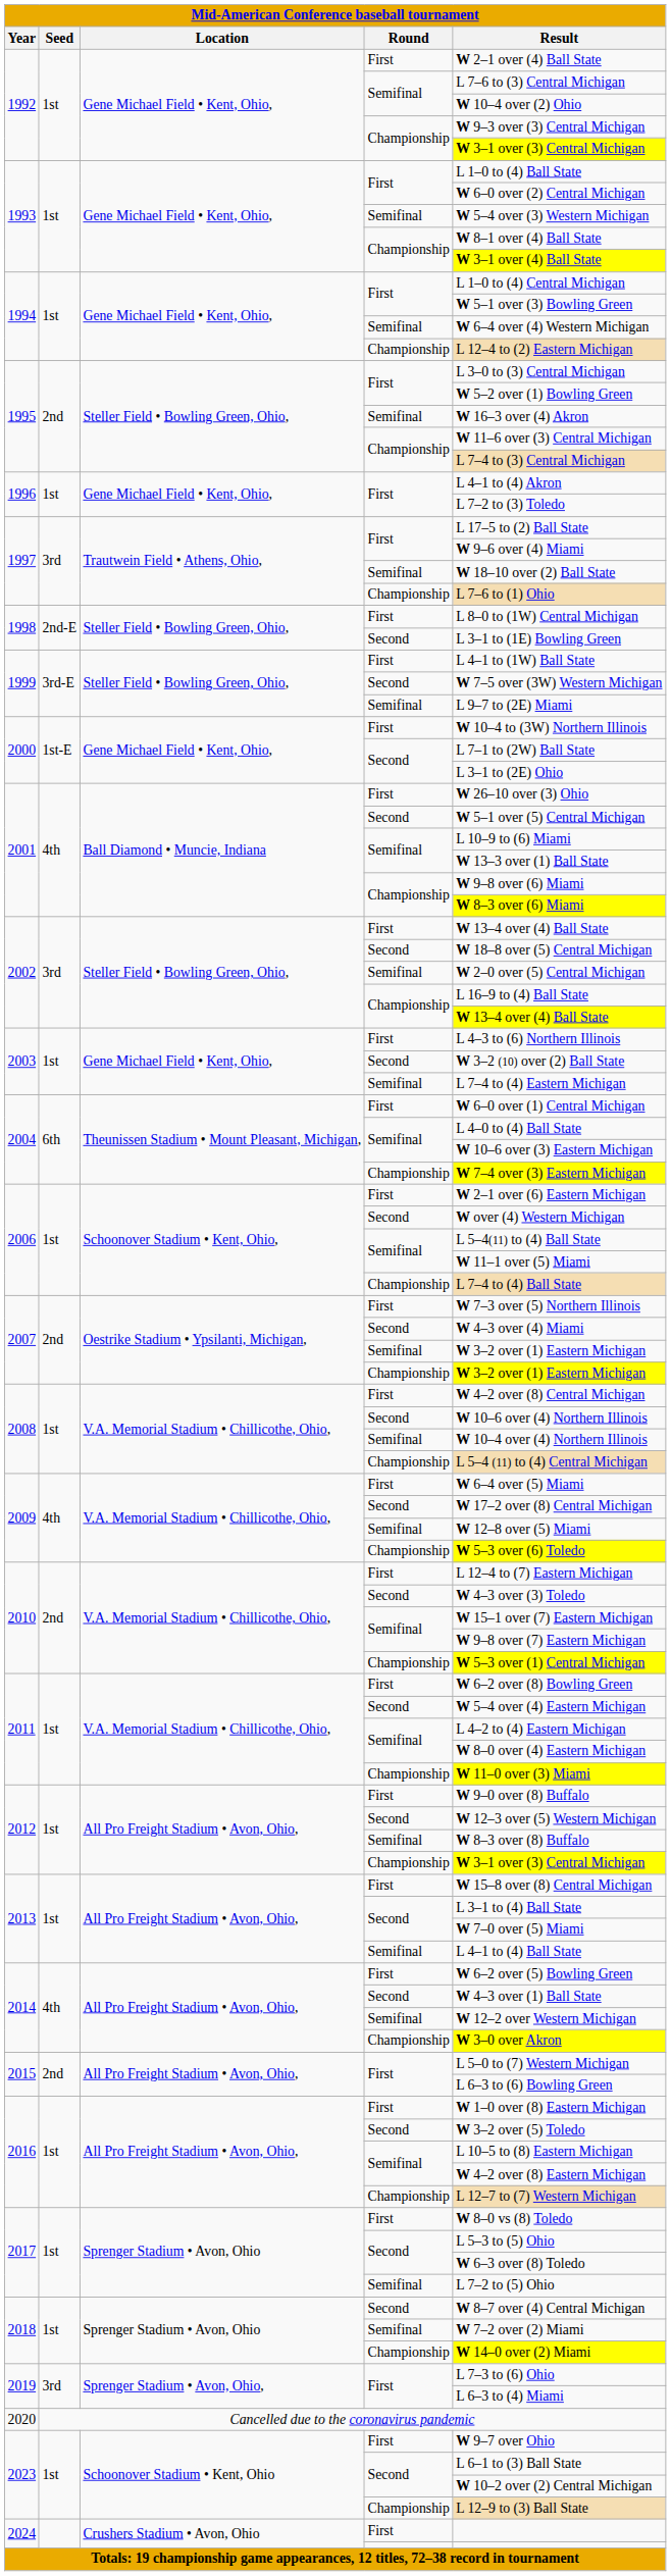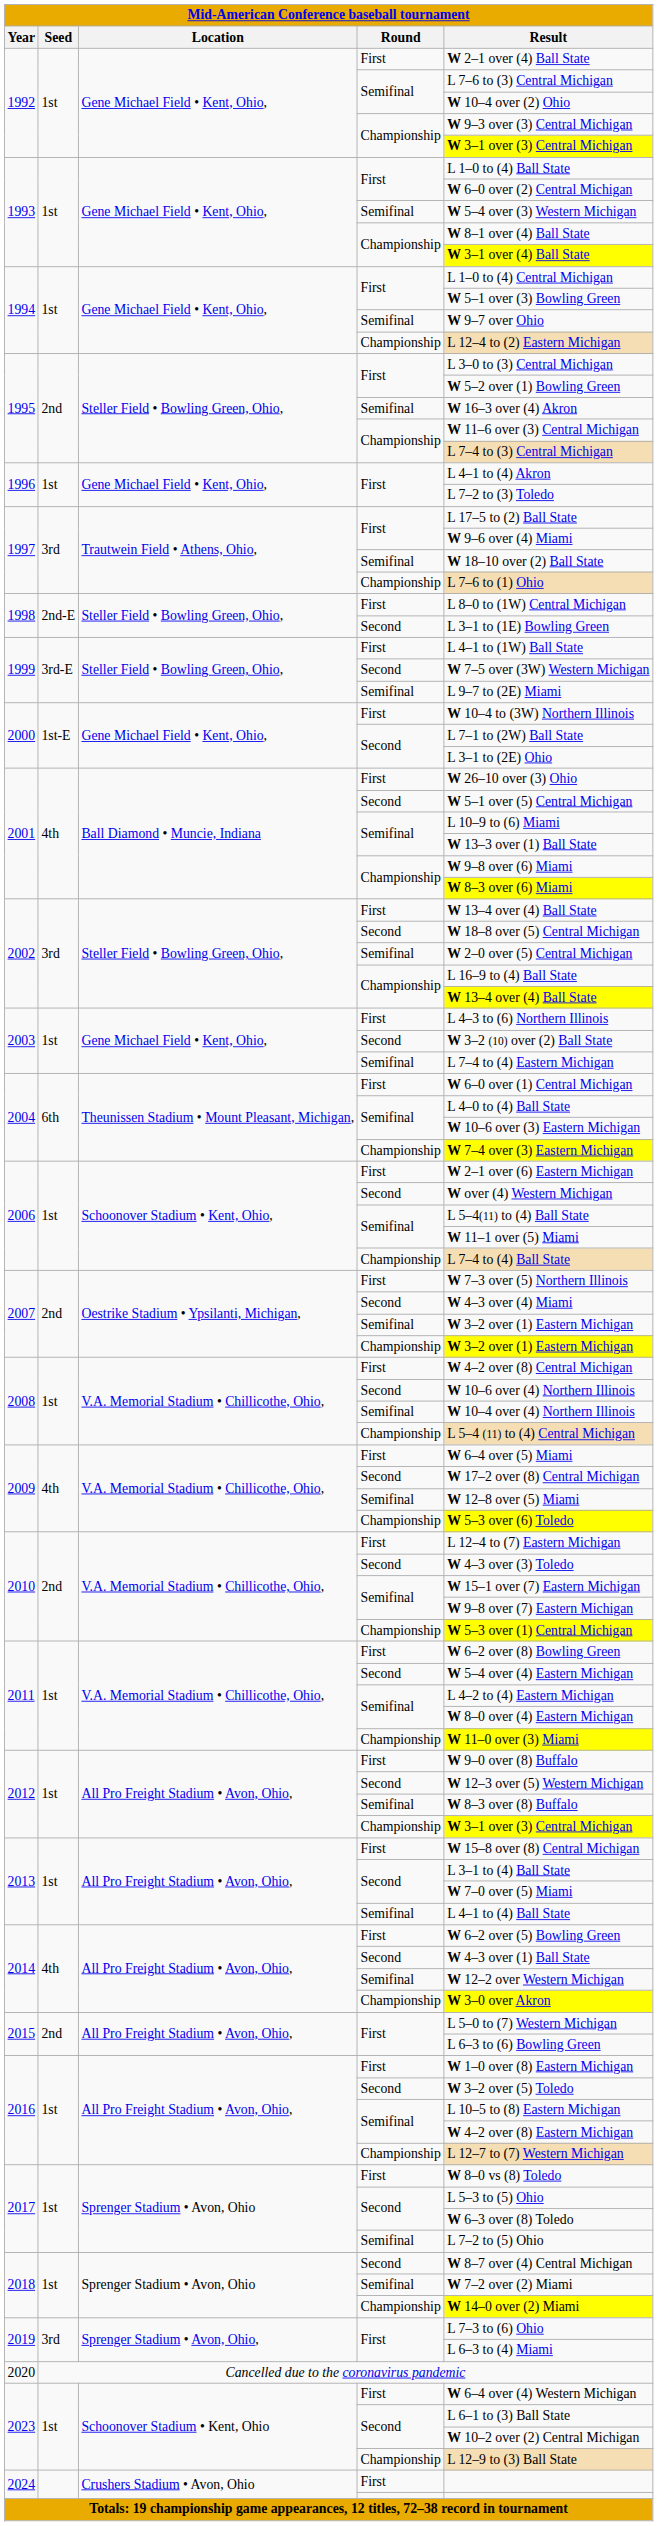 <table class="wikitable">
 <tr>
 <th colspan=6 style="background:#eaab00;"><a href='#'>Mid-American Conference baseball tournament</a></th>
 </tr>
 <tr>
 <th>Year</th>
 <th>Seed</th>
 <th>Location</th>
 <th>Round</th>
 <th>Result</th>
 </tr>
 <tr>
 <td rowspan="5"><a href='#'>1992</a></td>
 <td rowspan="5">1st</td>
 <td rowspan="5"><a href='#'>Gene Michael Field</a> • <a href='#'>Kent, Ohio</a>,</td>
 <td>First</td>
 <td><strong>W</strong> 2–1 over (4) <a href='#'>Ball State</a></td>
 </tr>
 <tr>
 <td rowspan=2>Semifinal</td>
 <td>L 7–6 to (3) <a href='#'>Central Michigan</a></td>
 </tr>
 <tr>
 <td><strong>W</strong> 10–4 over (2) <a href='#'>Ohio</a></td>
 </tr>
 <tr>
 <td rowspan=2>Championship</td>
 <td><strong>W</strong> 9–3 over (3) <a href='#'>Central Michigan</a></td>
 </tr>
 <tr>
 <td style="background: yellow"><strong>W</strong> 3–1 over (3) <a href='#'>Central Michigan</a></td>
 </tr>
 <tr>
 <td rowspan="5"><a href='#'>1993</a></td>
 <td rowspan="5">1st</td>
 <td rowspan="5"><a href='#'>Gene Michael Field</a> • <a href='#'>Kent, Ohio</a>,</td>
 <td rowspan=2>First</td>
 <td>L 1–0 to (4) <a href='#'>Ball State</a></td>
 </tr>
 <tr>
 <td><strong>W</strong> 6–0 over (2) <a href='#'>Central Michigan</a></td>
 </tr>
 <tr>
 <td>Semifinal</td>
 <td><strong>W</strong> 5–4 over (3) <a href='#'>Western Michigan</a></td>
 </tr>
 <tr>
 <td rowspan=2>Championship</td>
 <td><strong>W</strong> 8–1 over (4) <a href='#'>Ball State</a></td>
 </tr>
 <tr>
 <td style="background: yellow"><strong>W</strong> 3–1 over (4) <a href='#'>Ball State</a></td>
 </tr>
 <tr>
 <td rowspan="4"><a href='#'>1994</a></td>
 <td rowspan="4">1st</td>
 <td rowspan="4"><a href='#'>Gene Michael Field</a> • <a href='#'>Kent, Ohio</a>,</td>
 <td rowspan=2>First</td>
 <td>L 1–0 to (4) <a href='#'>Central Michigan</a></td>
 </tr>
 <tr>
 <td><strong>W</strong> 5–1 over (3) <a href='#'>Bowling Green</a></td>
 </tr>
 <tr>
 <td>Semifinal</td>
-<td><strong>W</strong> 6–4 over (4) Western Michigan</td>
+<td><strong>W</strong> 9–7 over <a href='#'>Ohio</a></td>
 </tr>
 <tr>
 <td>Championship</td>
 <td style="background: wheat">L 12–4 to (2) <a href='#'>Eastern Michigan</a></td>
 </tr>
 <tr>
 <td rowspan="5"><a href='#'>1995</a></td>
 <td rowspan="5">2nd</td>
 <td rowspan="5"><a href='#'>Steller Field</a> • <a href='#'>Bowling Green, Ohio</a>,</td>
 <td rowspan=2>First</td>
 <td>L 3–0 to (3) <a href='#'>Central Michigan</a></td>
 </tr>
 <tr>
 <td><strong>W</strong> 5–2 over (1) <a href='#'>Bowling Green</a></td>
 </tr>
 <tr>
 <td>Semifinal</td>
 <td><strong>W</strong> 16–3 over (4) <a href='#'>Akron</a></td>
 </tr>
 <tr>
 <td rowspan=2>Championship</td>
 <td><strong>W</strong> 11–6 over (3) <a href='#'>Central Michigan</a></td>
 </tr>
 <tr>
 <td style="background: wheat">L 7–4 to (3) <a href='#'>Central Michigan</a></td>
 </tr>
 <tr>
 <td rowspan="2"><a href='#'>1996</a></td>
 <td rowspan="2">1st</td>
 <td rowspan="2"><a href='#'>Gene Michael Field</a> • <a href='#'>Kent, Ohio</a>,</td>
 <td rowspan=2>First</td>
 <td>L 4–1 to (4) <a href='#'>Akron</a></td>
 </tr>
 <tr>
 <td>L 7–2 to (3) <a href='#'>Toledo</a></td>
 </tr>
 <tr>
 <td rowspan="4"><a href='#'>1997</a></td>
 <td rowspan="4">3rd</td>
 <td rowspan="4"><a href='#'>Trautwein Field</a> • <a href='#'>Athens, Ohio</a>,</td>
 <td rowspan=2>First</td>
 <td>L 17–5 to (2) <a href='#'>Ball State</a></td>
 </tr>
 <tr>
 <td><strong>W</strong> 9–6 over (4) <a href='#'>Miami</a></td>
 </tr>
 <tr>
 <td>Semifinal</td>
 <td><strong>W</strong> 18–10 over (2) <a href='#'>Ball State</a></td>
 </tr>
 <tr>
 <td>Championship</td>
 <td style="background: wheat">L 7–6 to (1) <a href='#'>Ohio</a></td>
 </tr>
 <tr>
 <td rowspan="2"><a href='#'>1998</a></td>
 <td rowspan="2">2nd-E</td>
 <td rowspan="2"><a href='#'>Steller Field</a> • <a href='#'>Bowling Green, Ohio</a>,</td>
 <td>First</td>
 <td>L 8–0 to (1W) <a href='#'>Central Michigan</a></td>
 </tr>
 <tr>
 <td>Second</td>
 <td>L 3–1 to (1E) <a href='#'>Bowling Green</a></td>
 </tr>
 <tr>
 <td rowspan="3"><a href='#'>1999</a></td>
 <td rowspan="3">3rd-E</td>
 <td rowspan="3"><a href='#'>Steller Field</a> • <a href='#'>Bowling Green, Ohio</a>,</td>
 <td>First</td>
 <td>L 4–1 to (1W) <a href='#'>Ball State</a></td>
 </tr>
 <tr>
 <td>Second</td>
 <td><strong>W</strong> 7–5 over (3W) <a href='#'>Western Michigan</a></td>
 </tr>
 <tr>
 <td>Semifinal</td>
 <td>L 9–7 to (2E) <a href='#'>Miami</a></td>
 </tr>
 <tr>
 <td rowspan="3"><a href='#'>2000</a></td>
 <td rowspan="3">1st-E</td>
 <td rowspan="3"><a href='#'>Gene Michael Field</a> • <a href='#'>Kent, Ohio</a>,</td>
 <td>First</td>
 <td><strong>W</strong> 10–4 to (3W) <a href='#'>Northern Illinois</a></td>
 </tr>
 <tr>
 <td rowspan=2>Second</td>
 <td>L 7–1 to (2W) <a href='#'>Ball State</a></td>
 </tr>
 <tr>
 <td>L 3–1 to (2E) <a href='#'>Ohio</a></td>
 </tr>
 <tr>
 <td rowspan="6"><a href='#'>2001</a></td>
 <td rowspan="6">4th</td>
 <td rowspan="6"><a href='#'>Ball Diamond</a> • <a href='#'>Muncie, Indiana</a></td>
 <td>First</td>
 <td><strong>W</strong> 26–10 over (3) <a href='#'>Ohio</a></td>
 </tr>
 <tr>
 <td>Second</td>
 <td><strong>W</strong> 5–1 over (5) <a href='#'>Central Michigan</a></td>
 </tr>
 <tr>
 <td rowspan=2>Semifinal</td>
 <td>L 10–9 to (6) <a href='#'>Miami</a></td>
 </tr>
 <tr>
 <td><strong>W</strong> 13–3 over (1) <a href='#'>Ball State</a></td>
 </tr>
 <tr>
 <td rowspan=2>Championship</td>
 <td><strong>W</strong> 9–8 over (6) <a href='#'>Miami</a></td>
 </tr>
 <tr>
 <td style="background: yellow"><strong>W</strong> 8–3 over (6) <a href='#'>Miami</a></td>
 </tr>
 <tr>
 <td rowspan="5"><a href='#'>2002</a></td>
 <td rowspan="5">3rd</td>
 <td rowspan="5"><a href='#'>Steller Field</a> • <a href='#'>Bowling Green, Ohio</a>,</td>
 <td>First</td>
 <td><strong>W</strong> 13–4 over (4) <a href='#'>Ball State</a></td>
 </tr>
 <tr>
 <td>Second</td>
 <td><strong>W</strong> 18–8 over (5) <a href='#'>Central Michigan</a></td>
 </tr>
 <tr>
 <td>Semifinal</td>
 <td><strong>W</strong> 2–0 over (5) <a href='#'>Central Michigan</a></td>
 </tr>
 <tr>
 <td rowspan=2>Championship</td>
 <td>L 16–9 to (4) <a href='#'>Ball State</a></td>
 </tr>
 <tr>
 <td style="background: yellow"><strong>W</strong> 13–4 over (4) <a href='#'>Ball State</a></td>
 </tr>
 <tr>
 <td rowspan="3"><a href='#'>2003</a></td>
 <td rowspan="3">1st</td>
 <td rowspan="3"><a href='#'>Gene Michael Field</a> • <a href='#'>Kent, Ohio</a>,</td>
 <td>First</td>
 <td>L 4–3 to (6) <a href='#'>Northern Illinois</a></td>
 </tr>
 <tr>
 <td>Second</td>
 <td><strong>W</strong> 3–2 <small>(10)</small> over (2) <a href='#'>Ball State</a></td>
 </tr>
 <tr>
 <td>Semifinal</td>
 <td>L 7–4 to (4) <a href='#'>Eastern Michigan</a></td>
 </tr>
 <tr>
 <td rowspan="4"><a href='#'>2004</a></td>
 <td rowspan="4">6th</td>
 <td rowspan="4"><a href='#'>Theunissen Stadium</a> • <a href='#'>Mount Pleasant, Michigan</a>,</td>
 <td>First</td>
 <td><strong>W</strong> 6–0 over (1) <a href='#'>Central Michigan</a></td>
 </tr>
 <tr>
 <td rowspan=2>Semifinal</td>
 <td>L 4–0 to (4) <a href='#'>Ball State</a></td>
 </tr>
 <tr>
 <td><strong>W</strong> 10–6 over (3) <a href='#'>Eastern Michigan</a></td>
 </tr>
 <tr>
 <td>Championship</td>
 <td style="background: yellow"><strong>W</strong> 7–4 over (3) <a href='#'>Eastern Michigan</a></td>
 </tr>
 <tr>
 <td rowspan="5"><a href='#'>2006</a></td>
 <td rowspan="5">1st</td>
 <td rowspan="5"><a href='#'>Schoonover Stadium</a> • <a href='#'>Kent, Ohio</a>,</td>
 <td>First</td>
 <td><strong>W</strong> 2–1 over (6) <a href='#'>Eastern Michigan</a></td>
 </tr>
 <tr>
 <td>Second</td>
 <td><strong>W</strong> over (4) <a href='#'>Western Michigan</a></td>
 </tr>
 <tr>
 <td rowspan=2>Semifinal</td>
 <td>L 5–4<small>(11)</small> to (4) <a href='#'>Ball State</a></td>
 </tr>
 <tr>
 <td><strong>W</strong> 11–1 over (5) <a href='#'>Miami</a></td>
 </tr>
 <tr>
 <td>Championship</td>
 <td style="background: wheat">L 7–4 to (4) <a href='#'>Ball State</a></td>
 </tr>
 <tr>
 <td rowspan="4"><a href='#'>2007</a></td>
 <td rowspan="4">2nd</td>
 <td rowspan="4"><a href='#'>Oestrike Stadium</a> • <a href='#'>Ypsilanti, Michigan</a>,</td>
 <td>First</td>
 <td><strong>W</strong> 7–3 over (5) <a href='#'>Northern Illinois</a></td>
 </tr>
 <tr>
 <td>Second</td>
 <td><strong>W</strong> 4–3 over (4) <a href='#'>Miami</a></td>
 </tr>
 <tr>
 <td>Semifinal</td>
 <td><strong>W</strong> 3–2 over (1) <a href='#'>Eastern Michigan</a></td>
 </tr>
 <tr>
 <td>Championship</td>
 <td style="background: yellow"><strong>W</strong> 3–2 over (1) <a href='#'>Eastern Michigan</a></td>
 </tr>
 <tr>
 <td rowspan="4"><a href='#'>2008</a></td>
 <td rowspan="4">1st</td>
 <td rowspan="4"><a href='#'>V.A. Memorial Stadium</a> • <a href='#'>Chillicothe, Ohio</a>,</td>
 <td>First</td>
 <td><strong>W</strong> 4–2 over (8) <a href='#'>Central Michigan</a></td>
 </tr>
 <tr>
 <td>Second</td>
 <td><strong>W</strong> 10–6 over (4) <a href='#'>Northern Illinois</a></td>
 </tr>
 <tr>
 <td>Semifinal</td>
 <td><strong>W</strong> 10–4 over (4) <a href='#'>Northern Illinois</a></td>
 </tr>
 <tr>
 <td>Championship</td>
 <td style="background: wheat">L 5–4 <small>(11)</small> to (4) <a href='#'>Central Michigan</a></td>
 </tr>
 <tr>
 <td rowspan="4"><a href='#'>2009</a></td>
 <td rowspan="4">4th</td>
 <td rowspan="4"><a href='#'>V.A. Memorial Stadium</a> • <a href='#'>Chillicothe, Ohio</a>,</td>
 <td>First</td>
 <td><strong>W</strong> 6–4 over (5) <a href='#'>Miami</a></td>
 </tr>
 <tr>
 <td>Second</td>
 <td><strong>W</strong> 17–2 over (8) <a href='#'>Central Michigan</a></td>
 </tr>
 <tr>
 <td>Semifinal</td>
 <td><strong>W</strong> 12–8 over (5) <a href='#'>Miami</a></td>
 </tr>
 <tr>
 <td>Championship</td>
 <td style="background: yellow"><strong>W</strong> 5–3 over (6) <a href='#'>Toledo</a></td>
 </tr>
 <tr>
 <td rowspan="5"><a href='#'>2010</a></td>
 <td rowspan="5">2nd</td>
 <td rowspan="5"><a href='#'>V.A. Memorial Stadium</a> • <a href='#'>Chillicothe, Ohio</a>,</td>
 <td>First</td>
 <td>L 12–4 to (7) <a href='#'>Eastern Michigan</a></td>
 </tr>
 <tr>
 <td>Second</td>
 <td><strong>W</strong> 4–3 over (3) <a href='#'>Toledo</a></td>
 </tr>
 <tr>
 <td rowspan=2>Semifinal</td>
 <td><strong>W</strong> 15–1 over (7) <a href='#'>Eastern Michigan</a></td>
 </tr>
 <tr>
 <td><strong>W</strong> 9–8 over (7) <a href='#'>Eastern Michigan</a></td>
 </tr>
 <tr>
 <td>Championship</td>
 <td style="background: yellow"><strong>W</strong> 5–3 over (1) <a href='#'>Central Michigan</a></td>
 </tr>
 <tr>
 <td rowspan="5"><a href='#'>2011</a></td>
 <td rowspan="5">1st</td>
 <td rowspan="5"><a href='#'>V.A. Memorial Stadium</a> • <a href='#'>Chillicothe, Ohio</a>,</td>
 <td>First</td>
 <td><strong>W</strong> 6–2 over (8) <a href='#'>Bowling Green</a></td>
 </tr>
 <tr>
 <td>Second</td>
 <td><strong>W</strong> 5–4 over (4) <a href='#'>Eastern Michigan</a></td>
 </tr>
 <tr>
 <td rowspan=2>Semifinal</td>
 <td>L 4–2 to (4) <a href='#'>Eastern Michigan</a></td>
 </tr>
 <tr>
 <td><strong>W</strong> 8–0 over (4) <a href='#'>Eastern Michigan</a></td>
 </tr>
 <tr>
 <td>Championship</td>
 <td style="background: yellow"><strong>W</strong> 11–0 over (3) <a href='#'>Miami</a></td>
 </tr>
 <tr>
 <td rowspan="4"><a href='#'>2012</a></td>
 <td rowspan="4">1st</td>
 <td rowspan="4"><a href='#'>All Pro Freight Stadium</a> • <a href='#'>Avon, Ohio</a>,</td>
 <td>First</td>
 <td><strong>W</strong> 9–0 over (8) <a href='#'>Buffalo</a></td>
 </tr>
 <tr>
 <td>Second</td>
 <td><strong>W</strong> 12–3 over (5) <a href='#'>Western Michigan</a></td>
 </tr>
 <tr>
 <td>Semifinal</td>
 <td><strong>W</strong> 8–3 over (8) <a href='#'>Buffalo</a></td>
 </tr>
 <tr>
 <td>Championship</td>
 <td style="background: yellow"><strong>W</strong> 3–1 over (3) <a href='#'>Central Michigan</a></td>
 </tr>
 <tr>
 <td rowspan="4"><a href='#'>2013</a></td>
 <td rowspan="4">1st</td>
 <td rowspan="4"><a href='#'>All Pro Freight Stadium</a> • <a href='#'>Avon, Ohio</a>,</td>
 <td>First</td>
 <td><strong>W</strong> 15–8 over (8) <a href='#'>Central Michigan</a></td>
 </tr>
 <tr>
 <td rowspan=2>Second</td>
 <td>L 3–1 to (4) <a href='#'>Ball State</a></td>
 </tr>
 <tr>
 <td><strong>W</strong> 7–0 over (5) <a href='#'>Miami</a></td>
 </tr>
 <tr>
 <td>Semifinal</td>
 <td>L 4–1 to (4) <a href='#'>Ball State</a></td>
 </tr>
 <tr>
 <td rowspan="4"><a href='#'>2014</a></td>
 <td rowspan="4">4th</td>
 <td rowspan="4"><a href='#'>All Pro Freight Stadium</a> • <a href='#'>Avon, Ohio</a>,</td>
 <td>First</td>
 <td><strong>W</strong> 6–2 over (5) <a href='#'>Bowling Green</a></td>
 </tr>
 <tr>
 <td>Second</td>
 <td><strong>W</strong> 4–3 over (1) <a href='#'>Ball State</a></td>
 </tr>
 <tr>
 <td>Semifinal</td>
 <td><strong>W</strong> 12–2 over <a href='#'>Western Michigan</a></td>
 </tr>
 <tr>
 <td>Championship</td>
 <td style="background: yellow"><strong>W</strong> 3–0 over <a href='#'>Akron</a></td>
 </tr>
 <tr>
 <td rowspan="2"><a href='#'>2015</a></td>
 <td rowspan="2">2nd</td>
 <td rowspan="2"><a href='#'>All Pro Freight Stadium</a> • <a href='#'>Avon, Ohio</a>,</td>
 <td rowspan="2">First</td>
 <td>L 5–0 to (7) <a href='#'>Western Michigan</a></td>
 </tr>
 <tr>
 <td>L 6–3 to (6) <a href='#'>Bowling Green</a></td>
 </tr>
 <tr>
 <td rowspan="5"><a href='#'>2016</a></td>
 <td rowspan="5">1st</td>
 <td rowspan="5"><a href='#'>All Pro Freight Stadium</a> • <a href='#'>Avon, Ohio</a>,</td>
 <td>First</td>
 <td><strong>W</strong> 1–0 over (8) <a href='#'>Eastern Michigan</a></td>
 </tr>
 <tr>
 <td>Second</td>
 <td><strong>W</strong> 3–2 over (5) <a href='#'>Toledo</a></td>
 </tr>
 <tr>
 <td rowspan="2">Semifinal</td>
 <td>L 10–5 to (8) <a href='#'>Eastern Michigan</a></td>
 </tr>
 <tr>
 <td><strong>W</strong> 4–2 over (8) <a href='#'>Eastern Michigan</a></td>
 </tr>
 <tr>
 <td>Championship</td>
 <td style="background: wheat">L 12–7 to (7) <a href='#'>Western Michigan</a></td>
 </tr>
 <tr>
 <td rowspan="4"><a href='#'>2017</a></td>
 <td rowspan="4">1st</td>
 <td rowspan="4"><a href='#'>Sprenger Stadium</a> • Avon, Ohio</td>
 <td>First</td>
 <td><strong>W</strong> 8–0 vs (8) <a href='#'>Toledo</a></td>
 </tr>
 <tr>
 <td rowspan="2">Second</td>
 <td>L 5–3 to (5) <a href='#'>Ohio</a></td>
 </tr>
 <tr>
 <td><strong>W</strong> 6–3 over (8) Toledo</td>
 </tr>
 <tr>
 <td>Semifinal</td>
 <td>L 7–2 to (5) Ohio</td>
 </tr>
 <tr>
 <td rowspan="3"><a href='#'>2018</a></td>
 <td rowspan="3">1st</td>
 <td rowspan="3">Sprenger Stadium • Avon, Ohio</td>
 <td>Second</td>
 <td><strong>W</strong> 8–7 over (4) Central Michigan</td>
 </tr>
 <tr>
 <td>Semifinal</td>
 <td><strong>W</strong> 7–2 over (2) Miami</td>
 </tr>
 <tr>
 <td>Championship</td>
 <td style="background: yellow"><strong>W</strong> 14–0 over (2) Miami</td>
 </tr>
 <tr>
 <td rowspan="2"><a href='#'>2019</a></td>
 <td rowspan="2">3rd</td>
 <td rowspan="2"><a href='#'>Sprenger Stadium</a> • <a href='#'>Avon, Ohio</a>,</td>
 <td rowspan="2">First</td>
 <td>L 7–3 to (6) <a href='#'>Ohio</a></td>
 </tr>
 <tr>
 <td>L 6–3 to (4) <a href='#'>Miami</a></td>
 </tr>
 <tr>
 <td>2020</td>
 <td colspan="4" align=center><em>Cancelled due to the <a href='#'>coronavirus pandemic</a></em></td>
 </tr>
 <tr>
 <td rowspan="4"><a href='#'>2023</a></td>
 <td rowspan="4">1st</td>
 <td rowspan="4"><a href='#'>Schoonover Stadium</a> • Kent, Ohio</td>
 <td>First</td>
-<td><strong>W</strong> 9–7 over <a href='#'>Ohio</a></td>
+<td><strong>W</strong> 6–4 over (4) Western Michigan</td>
 </tr>
 <tr>
 <td rowspan="2">Second</td>
 <td>L 6–1 to (3) Ball State</td>
 </tr>
 <tr>
 <td><strong>W</strong> 10–2 over (2) Central Michigan</td>
 </tr>
 <tr>
 <td>Championship</td>
 <td style="background: wheat">L 12–9 to (3) Ball State</td>
 </tr>
 <tr>
 <td rowspan="2"><a href='#'>2024</a></td>
 <td rowspan="2"></td>
 <td rowspan="2"><a href='#'>Crushers Stadium</a> • Avon, Ohio</td>
 <td>First</td>
 <td></td>
 </tr>
 <tr>
 <td></td>
 <td></td>
 </tr>
 <tr>
 <th colspan=6 style="background:#eaab00;">Totals: 19 championship game appearances, 12 titles, 72–38 record in tournament</th>
 </tr>
 </table>
